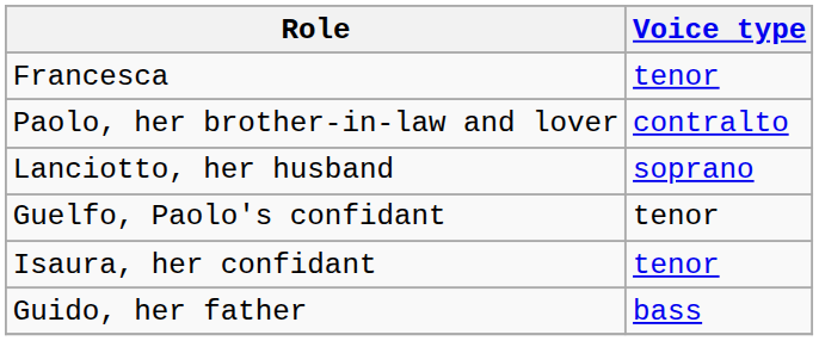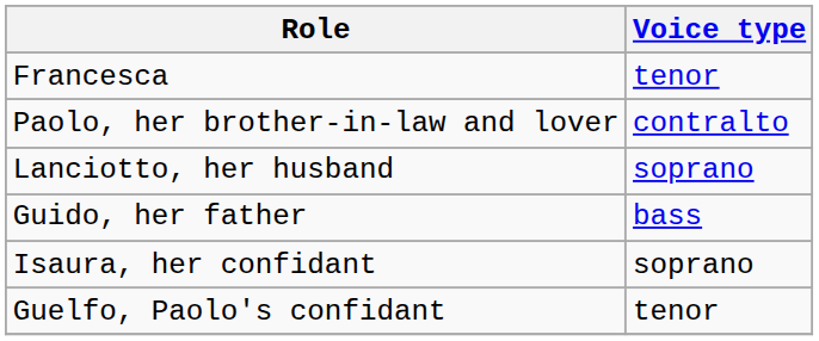 <table class="wikitable">
 <tr>
 <th>Role</th>
 <th><a href='#'>Voice type</a></th>
 </tr>
 <tr>
 <td>Francesca</td>
 <td><a href='#'>tenor</a></td>
 </tr>
 <tr>
 <td>Paolo, her brother-in-law and lover</td>
 <td><a href='#'>contralto</a></td>
 </tr>
 <tr>
 <td>Lanciotto, her husband</td>
 <td><a href='#'>soprano</a></td>
 </tr>
 <tr>
+<td>Guido, her father</td>
+<td><a href='#'>bass</a></td>
+</tr>
+<tr>
+<td>Isaura, her confidant</td>
+<td>soprano</td>
+</tr>
+<tr>
 <td>Guelfo, Paolo's confidant</td>
 <td>tenor</td>
 </tr>
 <tr>
-<td>Isaura, her confidant</td>
-<td><a href='#'>tenor</a></td>
-</tr>
-<tr>
-<td>Guido, her father</td>
-<td><a href='#'>bass</a></td>
-</tr>
-<tr>
 </tr>
 </table>
